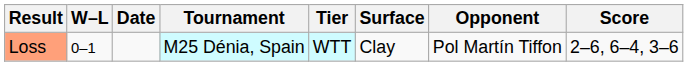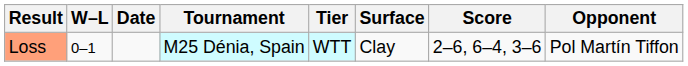 <table class="wikitable">
 <tr>
 <th>Result</th>
 <th class="unsortable">W–L</th>
 <th>Date</th>
 <th>Tournament</th>
 <th>Tier</th>
 <th>Surface</th>
+<th class="unsortable">Score</th>
 <th>Opponent</th>
-<th class="unsortable">Score</th>
 </tr>
 <tr>
 <td bgcolor=FFA07A>Loss</td>
 <td><small>0–1</small></td>
 <td></td>
 <td style="background:#cffcff;">M25 Dénia, Spain</td>
 <td style="background:#cffcff;">WTT</td>
 <td>Clay</td>
+<td>2–6, 6–4, 3–6</td>
 <td> Pol Martín Tiffon</td>
-<td>2–6, 6–4, 3–6</td>
 </tr>
 </table>
